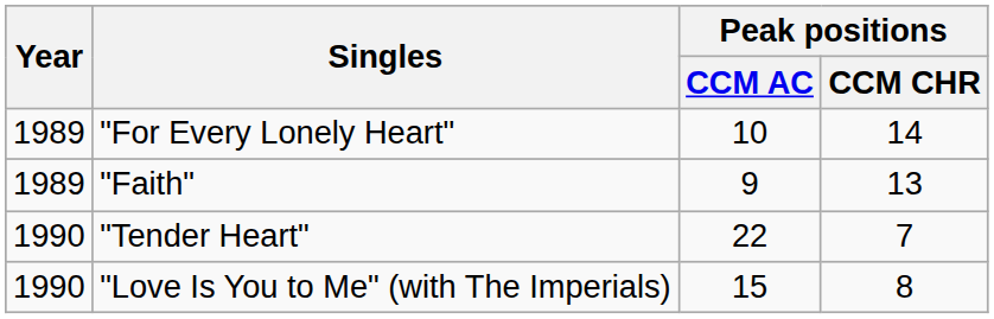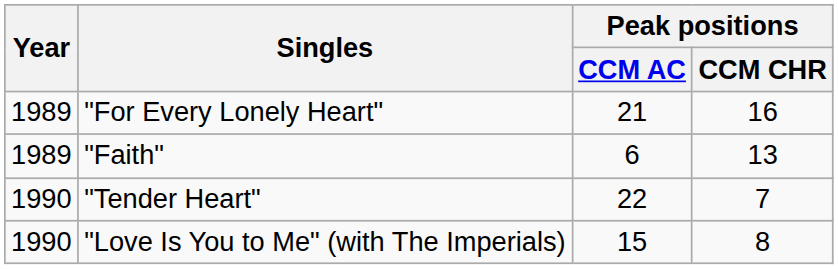 <table class="wikitable">
 <tr>
 <th rowspan="2">Year</th>
 <th rowspan="2">Singles</th>
 <th colspan="2">Peak positions</th>
 </tr>
 <tr>
 <th><a href='#'>CCM AC</a></th>
 <th>CCM CHR</th>
 </tr>
 <tr>
 <td>1989</td>
 <td>"For Every Lonely Heart"</td>
-<td align="center">10</td>
-<td align="center">14</td>
+<td align="center">21</td>
+<td align="center">16</td>
 </tr>
 <tr>
 <td>1989</td>
 <td>"Faith"</td>
-<td align="center">9</td>
+<td align="center">6</td>
 <td align="center">13</td>
 </tr>
 <tr>
 <td>1990</td>
 <td>"Tender Heart"</td>
 <td align="center">22</td>
 <td align="center">7</td>
 </tr>
 <tr>
 <td>1990</td>
 <td>"Love Is You to Me" (with The Imperials)</td>
 <td align="center">15</td>
 <td align="center">8</td>
 </tr>
 </table>
